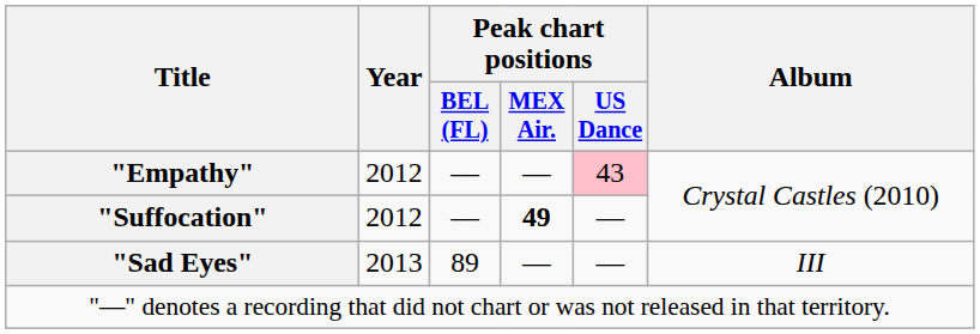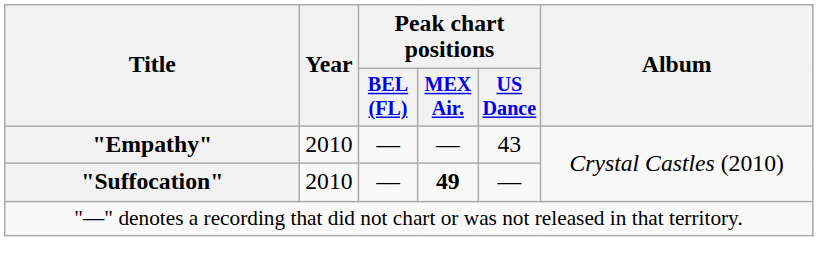 <table class="wikitable plainrowheaders" style="text-align:center;">
 <tr>
 <th scope="col" rowspan="2" style="width:12em;">Title</th>
 <th scope="col" rowspan="2">Year</th>
 <th scope="colgroup" colspan="3">Peak chart positions</th>
 <th scope="col" rowspan="2" style="width:11em;">Album</th>
 </tr>
 <tr>
 <th scope="col" style="width:2.5em;font-size:85%;"><a href='#'>BEL<br>(FL)</a><br></th>
 <th scope="col" style="width:2.5em;font-size:85%;"><a href='#'>MEX<br> Air.</a><br></th>
 <th scope="col" style="width:2.5em;font-size:85%;"><a href='#'>US<br>Dance</a><br></th>
 </tr>
 <tr>
 <th scope="row">"Empathy"</th>
-<td>2012</td>
+<td>2010</td>
 <td>—</td>
 <td>—</td>
-<td style="background: pink;">43</td>
+<td>43</td>
 <td rowspan="2"><em>Crystal Castles</em> (2010)</td>
 </tr>
 <tr>
 <th scope="row">"Suffocation"</th>
-<td>2012</td>
+<td>2010</td>
 <td>—</td>
 <td><strong>49</strong></td>
 <td>—</td>
 </tr>
 <tr>
-<th scope="row">"Sad Eyes"</th>
-<td>2013</td>
-<td>89</td>
-<td>—</td>
-<td>—</td>
-<td style="text-align:center;"><em>III</em></td>
-</tr>
-<tr>
 <td colspan="6" style="font-size:90%">"—" denotes a recording that did not chart or was not released in that territory.</td>
 </tr>
 </table>
